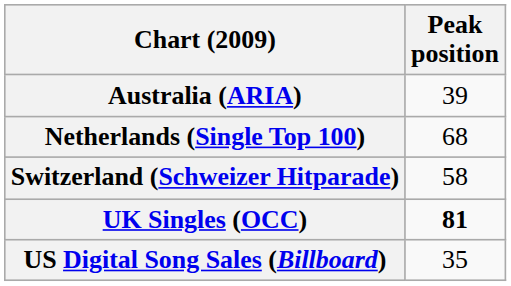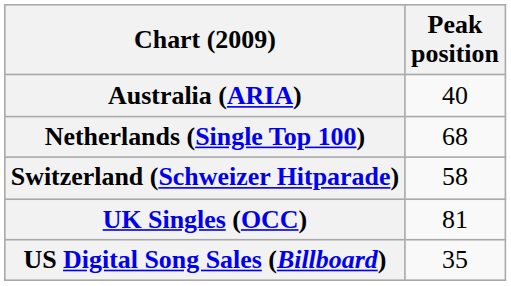 <table class="wikitable sortable plainrowheaders" style="text-align:center">
 <tr>
 <th scope="col">Chart (2009)</th>
 <th scope="col">Peak<br>position</th>
 </tr>
 <tr>
 <th scope="row">Australia (<a href='#'>ARIA</a>)</th>
-<td>39</td>
+<td>40</td>
 </tr>
 <tr>
 <th scope="row">Netherlands (<a href='#'>Single Top 100</a>)</th>
 <td>68</td>
 </tr>
 <tr>
 <th scope="row">Switzerland (<a href='#'>Schweizer Hitparade</a>)</th>
 <td>58</td>
 </tr>
 <tr>
 <th scope="row"><a href='#'>UK Singles</a> (<a href='#'>OCC</a>)</th>
-<td><strong>81</strong></td>
+<td>81</td>
 </tr>
 <tr>
 <th scope="row">US <a href='#'>Digital Song Sales</a> (<em><a href='#'>Billboard</a></em>)</th>
 <td>35</td>
 </tr>
 </table>
